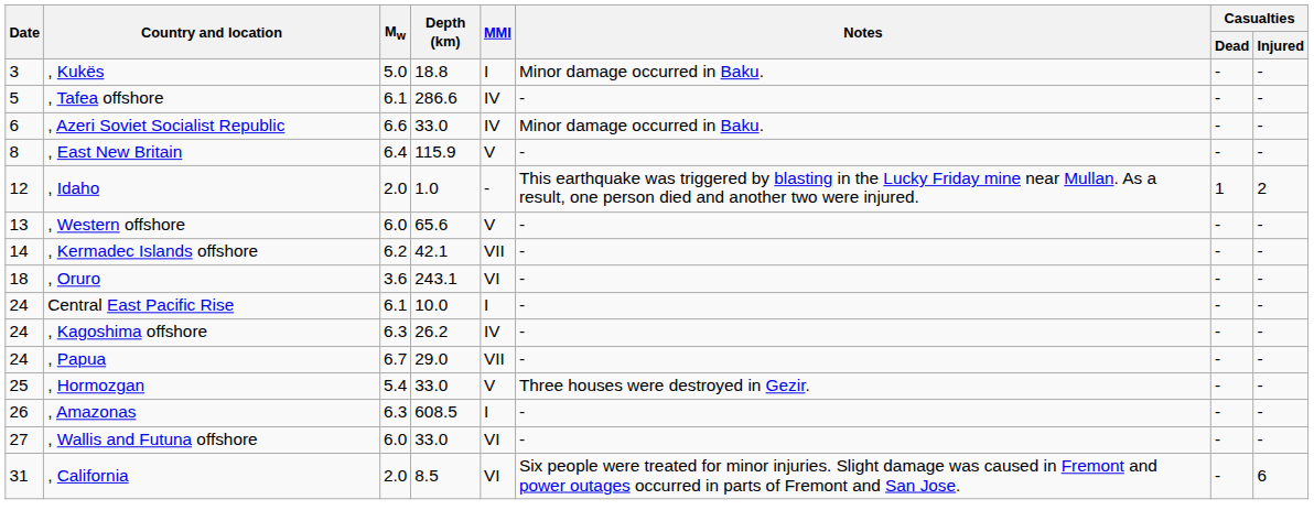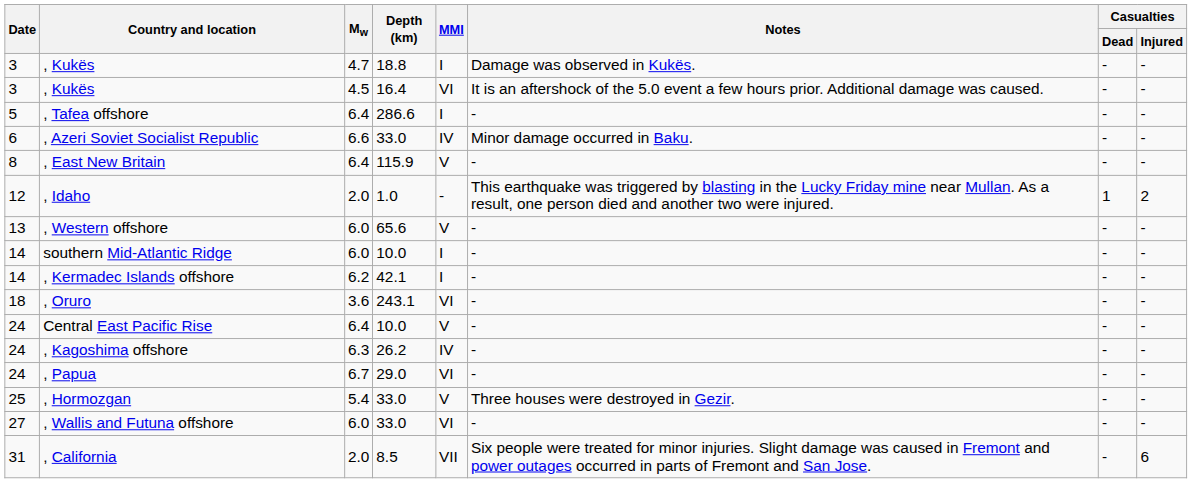 <table class="wikitable sortable" style="border:1px black; margin-left:1em;">
 <tr>
 <th rowspan="2"><small>Date</small></th>
 <th rowspan="2" style="width: 310px"><small>Country and location</small></th>
 <th rowspan="2"><small>M<sub>w</sub></small></th>
 <th rowspan="2"><small>Depth (km)</small></th>
 <th rowspan="2"><small><a href='#'>MMI</a></small></th>
 <th rowspan="2" class="unsortable"><small>Notes</small></th>
 <th colspan="2"><small>Casualties</small></th>
 </tr>
 <tr>
 <th><small>Dead</small></th>
 <th><small>Injured</small></th>
 </tr>
 <tr>
 <td>3</td>
 <td>, <a href='#'>Kukës</a></td>
-<td>5.0</td>
+<td>4.7</td>
 <td>18.8</td>
 <td>I</td>
-<td>Minor damage occurred in <a href='#'>Baku</a>.</td>
+<td>Damage was observed in <a href='#'>Kukës</a>.</td>
+<td>-</td>
+<td>-</td>
+</tr>
+<tr>
+<td>3</td>
+<td>, <a href='#'>Kukës</a></td>
+<td>4.5</td>
+<td>16.4</td>
+<td>VI</td>
+<td>It is an aftershock of the 5.0 event a few hours prior. Additional damage was caused.</td>
 <td>-</td>
 <td>-</td>
 </tr>
 <tr>
 <td>5</td>
 <td>, <a href='#'>Tafea</a> offshore</td>
-<td>6.1</td>
+<td>6.4</td>
 <td>286.6</td>
-<td>IV</td>
+<td>I</td>
 <td>-</td>
 <td>-</td>
 <td>-</td>
 </tr>
 <tr>
 <td>6</td>
 <td>, <a href='#'>Azeri Soviet Socialist Republic</a></td>
 <td>6.6</td>
 <td>33.0</td>
 <td>IV</td>
 <td>Minor damage occurred in <a href='#'>Baku</a>.</td>
 <td>-</td>
 <td>-</td>
 </tr>
 <tr>
 <td>8</td>
 <td>, <a href='#'>East New Britain</a></td>
 <td>6.4</td>
 <td>115.9</td>
 <td>V</td>
 <td>-</td>
 <td>-</td>
 <td>-</td>
 </tr>
 <tr>
 <td>12</td>
 <td>, <a href='#'>Idaho</a></td>
 <td>2.0</td>
 <td>1.0</td>
 <td>-</td>
 <td>This earthquake was triggered by <a href='#'>blasting</a> in the <a href='#'>Lucky Friday mine</a> near <a href='#'>Mullan</a>. As a result, one person died and another two were injured.</td>
 <td>1</td>
 <td>2</td>
 </tr>
 <tr>
 <td>13</td>
 <td>, <a href='#'>Western</a> offshore</td>
 <td>6.0</td>
 <td>65.6</td>
 <td>V</td>
 <td>-</td>
 <td>-</td>
 <td>-</td>
 </tr>
 <tr>
 <td>14</td>
+<td>southern <a href='#'>Mid-Atlantic Ridge</a></td>
+<td>6.0</td>
+<td>10.0</td>
+<td>I</td>
+<td>-</td>
+<td>-</td>
+<td>-</td>
+</tr>
+<tr>
+<td>14</td>
 <td>, <a href='#'>Kermadec Islands</a> offshore</td>
 <td>6.2</td>
 <td>42.1</td>
-<td>VII</td>
+<td>I</td>
 <td>-</td>
 <td>-</td>
 <td>-</td>
 </tr>
 <tr>
 <td>18</td>
 <td>, <a href='#'>Oruro</a></td>
 <td>3.6</td>
 <td>243.1</td>
 <td>VI</td>
 <td>-</td>
 <td>-</td>
 <td>-</td>
 </tr>
 <tr>
 <td>24</td>
 <td>Central <a href='#'>East Pacific Rise</a></td>
-<td>6.1</td>
+<td>6.4</td>
 <td>10.0</td>
-<td>I</td>
+<td>V</td>
 <td>-</td>
 <td>-</td>
 <td>-</td>
 </tr>
 <tr>
 <td>24</td>
 <td>, <a href='#'>Kagoshima</a> offshore</td>
 <td>6.3</td>
 <td>26.2</td>
 <td>IV</td>
 <td>-</td>
 <td>-</td>
 <td>-</td>
 </tr>
 <tr>
 <td>24</td>
 <td>, <a href='#'>Papua</a></td>
 <td>6.7</td>
 <td>29.0</td>
-<td>VII</td>
+<td>VI</td>
 <td>-</td>
 <td>-</td>
 <td>-</td>
 </tr>
 <tr>
 <td>25</td>
 <td>, <a href='#'>Hormozgan</a></td>
 <td>5.4</td>
 <td>33.0</td>
 <td>V</td>
 <td>Three houses were destroyed in <a href='#'>Gezir</a>.</td>
-<td>-</td>
-<td>-</td>
-</tr>
-<tr>
-<td>26</td>
-<td>, <a href='#'>Amazonas</a></td>
-<td>6.3</td>
-<td>608.5</td>
-<td>I</td>
-<td>-</td>
 <td>-</td>
 <td>-</td>
 </tr>
 <tr>
 <td>27</td>
 <td>, <a href='#'>Wallis and Futuna</a> offshore</td>
 <td>6.0</td>
 <td>33.0</td>
 <td>VI</td>
 <td>-</td>
 <td>-</td>
 <td>-</td>
 </tr>
 <tr>
 <td>31</td>
 <td>, <a href='#'>California</a></td>
 <td>2.0</td>
 <td>8.5</td>
-<td>VI</td>
+<td>VII</td>
 <td>Six people were treated for minor injuries. Slight damage was caused in <a href='#'>Fremont</a> and <a href='#'>power outages</a> occurred in parts of Fremont and <a href='#'>San Jose</a>.</td>
 <td>-</td>
 <td>6</td>
 </tr>
 <tr>
 </tr>
 </table>
